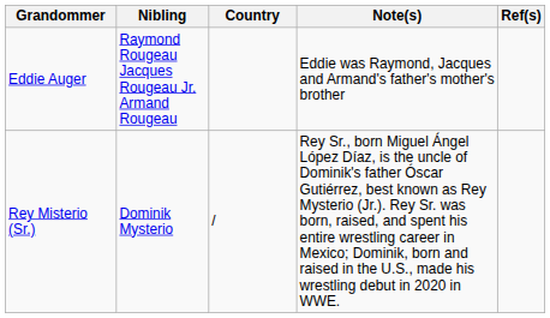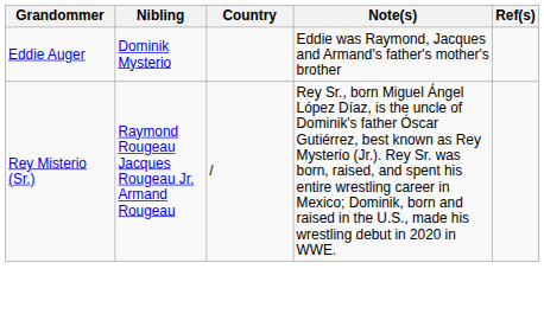 <table class="wikitable sortable">
 <tr>
 <th style="width:150px;">Grandommer</th>
 <th style="width:150px;">Nibling</th>
 <th style="width:150px;">Country</th>
 <th style="width:500px;">Note(s)</th>
 <th style="width:*;">Ref(s)</th>
 </tr>
 <tr>
 <td><a href='#'>Eddie Auger</a></td>
-<td><a href='#'>Raymond Rougeau</a><br><a href='#'>Jacques Rougeau Jr.</a><br><a href='#'>Armand Rougeau</a></td>
+<td><a href='#'>Dominik Mysterio</a></td>
 <td></td>
 <td>Eddie was Raymond, Jacques and Armand's father's mother's brother</td>
 <td></td>
 </tr>
 <tr>
 <td><a href='#'>Rey Misterio (Sr.)</a></td>
-<td><a href='#'>Dominik Mysterio</a></td>
+<td><a href='#'>Raymond Rougeau</a><br><a href='#'>Jacques Rougeau Jr.</a><br><a href='#'>Armand Rougeau</a></td>
 <td>/</td>
 <td>Rey Sr., born Miguel Ángel López Díaz, is the uncle of Dominik's father Óscar Gutiérrez, best known as Rey Mysterio (Jr.). Rey Sr. was born, raised, and spent his entire wrestling career in Mexico; Dominik, born and raised in the U.S., made his wrestling debut in 2020 in WWE.</td>
 <td></td>
 </tr>
 </table>
